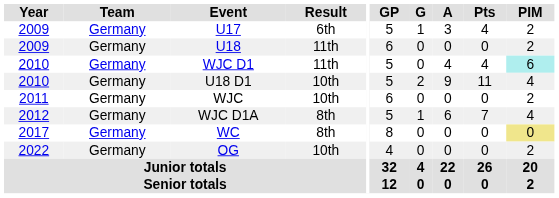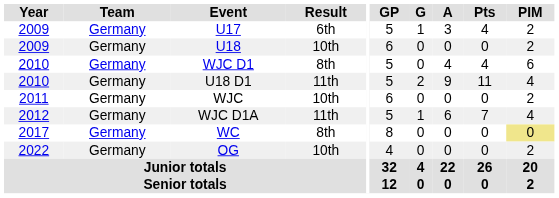 <table border="0" cellpadding="1" cellspacing="0" ID="Table3" style="text-align:center; width:40em">
 <tr ALIGN="center" bgcolor="#e0e0e0">
 <th>Year</th>
 <th>Team</th>
 <th>Event</th>
 <th>Result</th>
 <th rowspan="99" bgcolor="#ffffff"></th>
 <th>GP</th>
 <th>G</th>
 <th>A</th>
 <th>Pts</th>
 <th>PIM</th>
 </tr>
 <tr>
 <td><a href='#'>2009</a></td>
 <td><a href='#'>Germany</a></td>
 <td><a href='#'>U17</a></td>
 <td>6th</td>
 <td>5</td>
 <td>1</td>
 <td>3</td>
 <td>4</td>
 <td>2</td>
 </tr>
 <tr bgcolor="#f0f0f0">
 <td><a href='#'>2009</a></td>
 <td>Germany</td>
 <td><a href='#'>U18</a></td>
-<td>11th</td>
+<td>10th</td>
 <td>6</td>
 <td>0</td>
 <td>0</td>
 <td>0</td>
 <td>2</td>
 </tr>
 <tr>
 <td><a href='#'>2010</a></td>
 <td><a href='#'>Germany</a></td>
 <td><a href='#'>WJC D1</a></td>
-<td>11th</td>
+<td>8th</td>
 <td>5</td>
 <td>0</td>
 <td>4</td>
 <td>4</td>
-<td style="background: paleturquoise;">6</td>
+<td>6</td>
 </tr>
 <tr bgcolor="#f0f0f0">
 <td><a href='#'>2010</a></td>
 <td>Germany</td>
 <td>U18 D1</td>
-<td>10th</td>
+<td>11th</td>
 <td>5</td>
 <td>2</td>
 <td>9</td>
 <td>11</td>
 <td>4</td>
 </tr>
 <tr>
 <td><a href='#'>2011</a></td>
 <td>Germany</td>
 <td>WJC</td>
 <td>10th</td>
 <td>6</td>
 <td>0</td>
 <td>0</td>
 <td>0</td>
 <td>2</td>
 </tr>
 <tr bgcolor="#f0f0f0">
 <td><a href='#'>2012</a></td>
 <td>Germany</td>
 <td>WJC D1A</td>
-<td>8th</td>
+<td>11th</td>
 <td>5</td>
 <td>1</td>
 <td>6</td>
 <td>7</td>
 <td>4</td>
 </tr>
 <tr>
 <td><a href='#'>2017</a></td>
 <td><a href='#'>Germany</a></td>
 <td><a href='#'>WC</a></td>
 <td>8th</td>
 <td>8</td>
 <td>0</td>
 <td>0</td>
 <td>0</td>
 <td style="background: khaki;">0</td>
 </tr>
 <tr bgcolor="#f0f0f0">
 <td><a href='#'>2022</a></td>
 <td>Germany</td>
 <td><a href='#'>OG</a></td>
 <td>10th</td>
 <td>4</td>
 <td>0</td>
 <td>0</td>
 <td>0</td>
 <td>2</td>
 </tr>
 <tr bgcolor="#e0e0e0">
 <th colspan="4">Junior totals</th>
 <th>32</th>
 <th>4</th>
 <th>22</th>
 <th>26</th>
 <th>20</th>
 </tr>
 <tr bgcolor="#e0e0e0">
 <th colspan="4">Senior totals</th>
 <th>12</th>
 <th>0</th>
 <th>0</th>
 <th>0</th>
 <th>2</th>
 </tr>
 </table>
